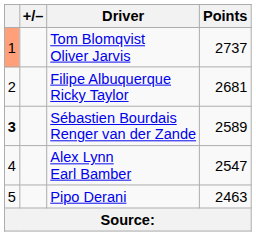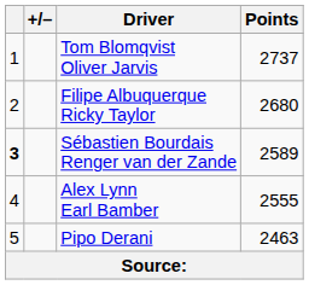 <table class="wikitable" style="font-size: 95%;">
 <tr>
 <th scope="col"></th>
 <th scope="col">+/–</th>
 <th scope="col">Driver</th>
 <th scope="col">Points</th>
 </tr>
 <tr>
-<td align=center style="background: lightsalmon;">1</td>
+<td align=center>1</td>
 <td align="left"></td>
 <td> <a href='#'>Tom Blomqvist</a><br> <a href='#'>Oliver Jarvis</a></td>
 <td align=right>2737</td>
 </tr>
 <tr>
 <td align=center>2</td>
 <td align="left"></td>
 <td> <a href='#'>Filipe Albuquerque</a><br> <a href='#'>Ricky Taylor</a></td>
-<td align=right>2681</td>
+<td align=right>2680</td>
 </tr>
 <tr>
 <td align=center><strong>3</strong></td>
 <td align="left"></td>
 <td> <a href='#'>Sébastien Bourdais</a><br> <a href='#'>Renger van der Zande</a></td>
 <td align=right>2589</td>
 </tr>
 <tr>
 <td align=center>4</td>
 <td align="left"></td>
 <td> <a href='#'>Alex Lynn</a><br> <a href='#'>Earl Bamber</a></td>
-<td align=right>2547</td>
+<td align=right>2555</td>
 </tr>
 <tr>
 <td align=center>5</td>
 <td align="left"></td>
 <td> <a href='#'>Pipo Derani</a></td>
 <td align=right>2463</td>
 </tr>
 <tr>
 <th colspan=5>Source:</th>
 </tr>
 </table>
